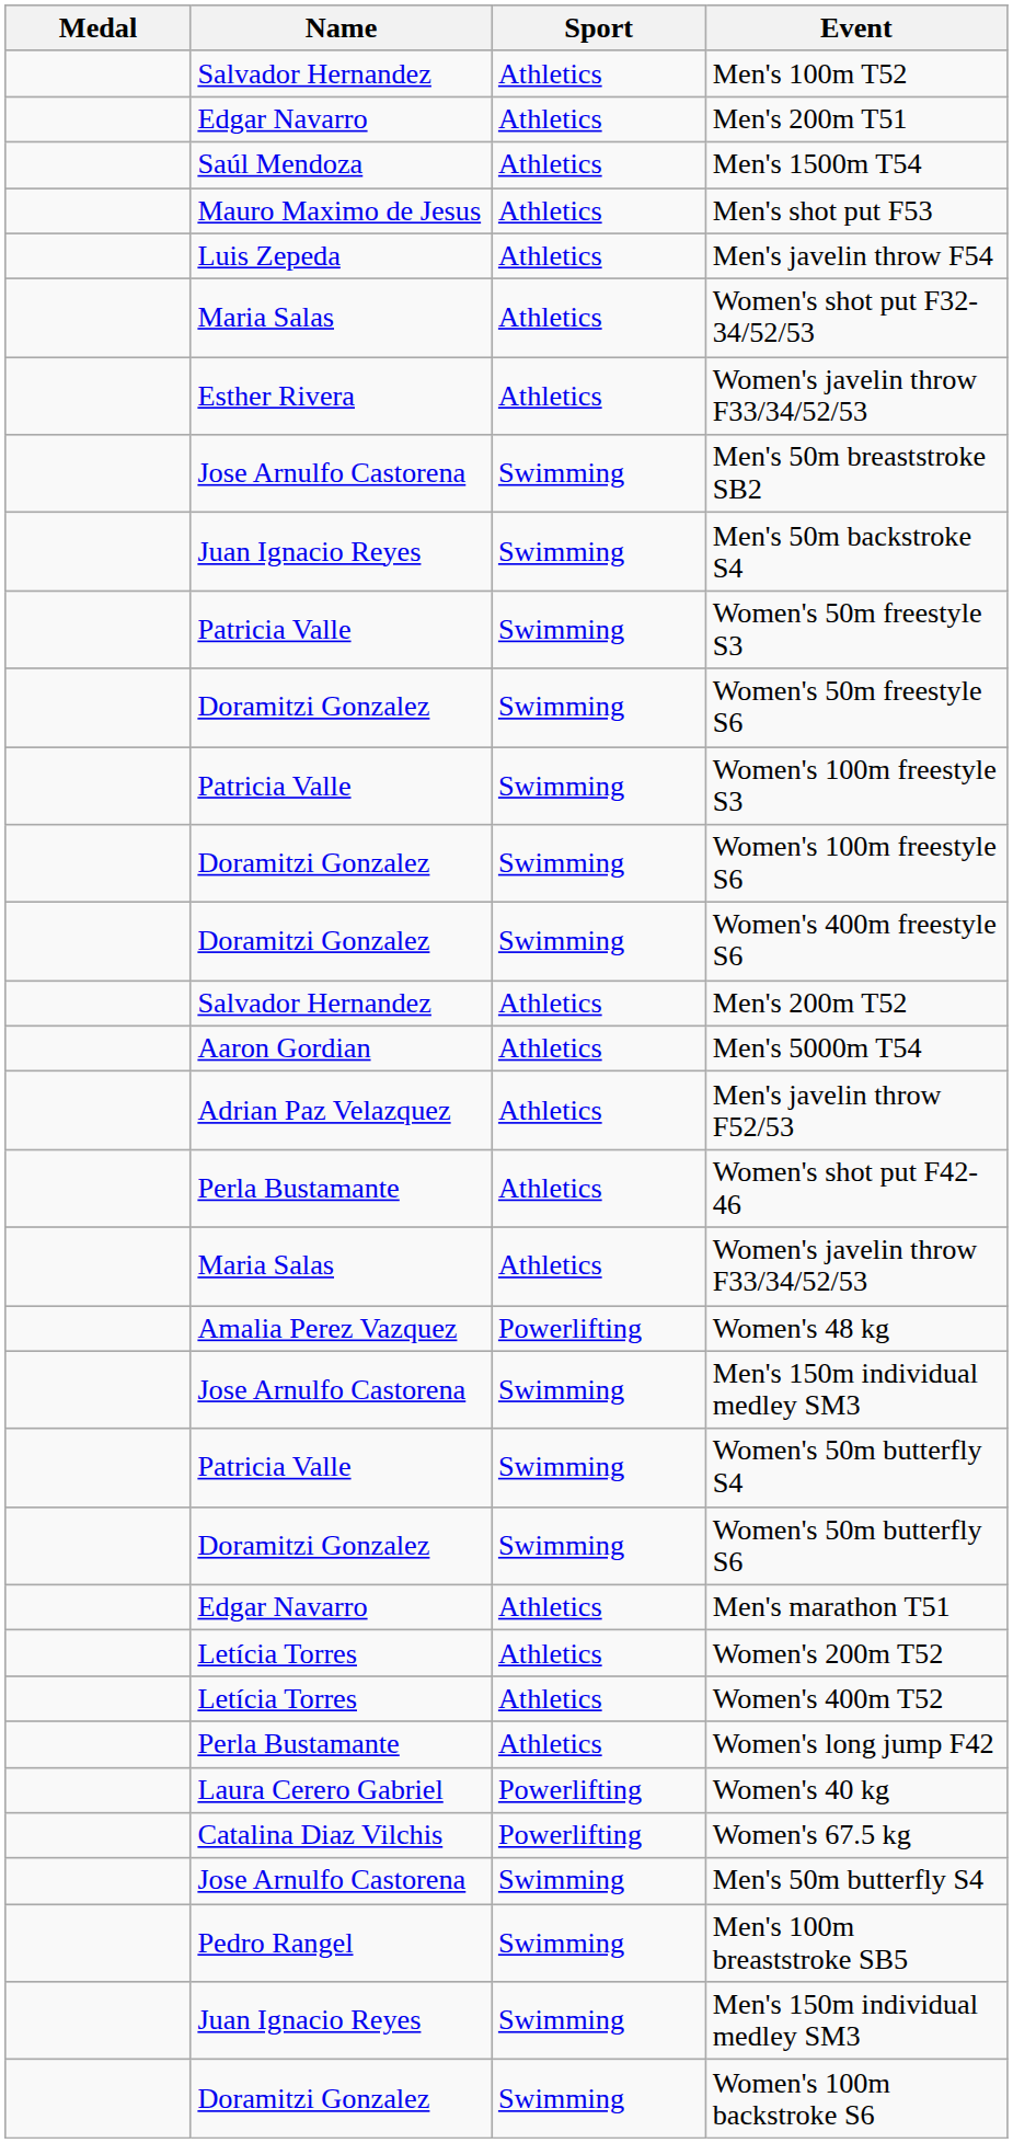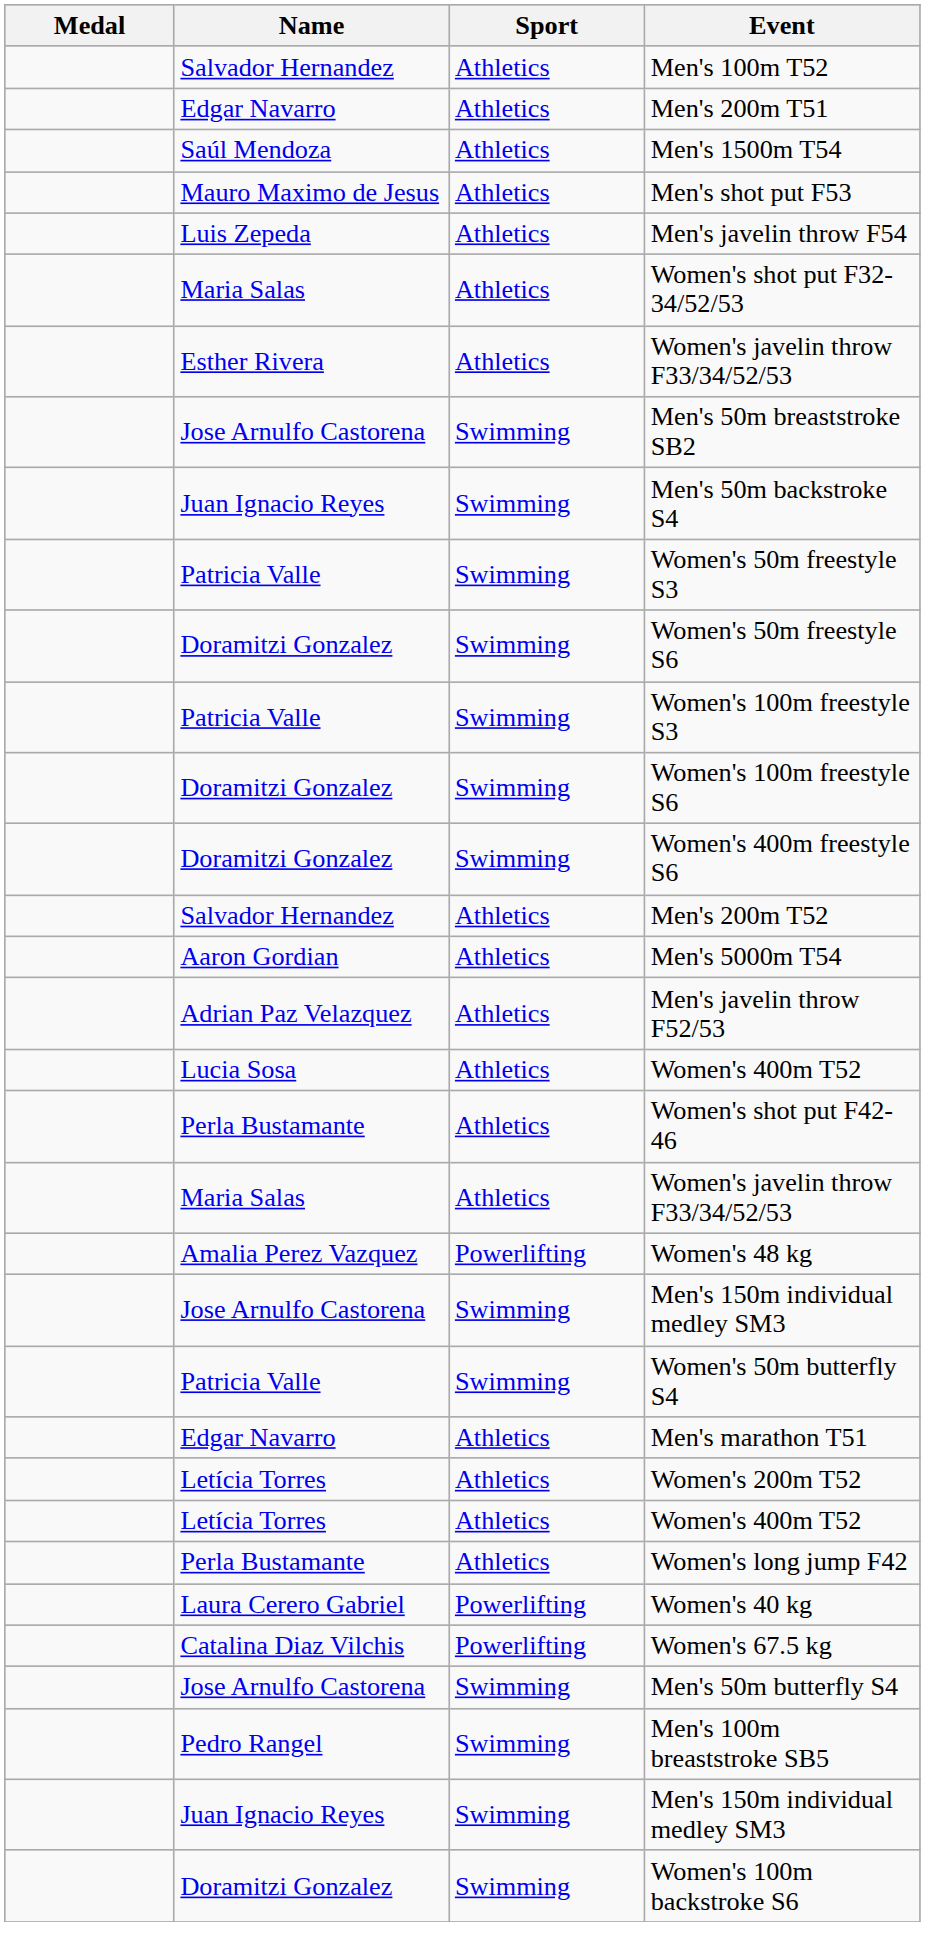 <table class="wikitable">
 <tr>
 <th style="width:6em">Medal</th>
 <th style="width:10em">Name</th>
 <th style="width:7em">Sport</th>
 <th style="width:10em">Event</th>
 </tr>
 <tr>
 <td></td>
 <td><a href='#'>Salvador Hernandez</a></td>
 <td><a href='#'>Athletics</a></td>
 <td>Men's 100m T52</td>
 </tr>
 <tr>
 <td></td>
 <td><a href='#'>Edgar Navarro</a></td>
 <td><a href='#'>Athletics</a></td>
 <td>Men's 200m T51</td>
 </tr>
 <tr>
 <td></td>
 <td><a href='#'>Saúl Mendoza</a></td>
 <td><a href='#'>Athletics</a></td>
 <td>Men's 1500m T54</td>
 </tr>
 <tr>
 <td></td>
 <td><a href='#'>Mauro Maximo de Jesus</a></td>
 <td><a href='#'>Athletics</a></td>
 <td>Men's shot put F53</td>
 </tr>
 <tr>
 <td></td>
 <td><a href='#'>Luis Zepeda</a></td>
 <td><a href='#'>Athletics</a></td>
 <td>Men's javelin throw F54</td>
 </tr>
 <tr>
 <td></td>
 <td><a href='#'>Maria Salas</a></td>
 <td><a href='#'>Athletics</a></td>
 <td>Women's shot put F32-34/52/53</td>
 </tr>
 <tr>
 <td></td>
 <td><a href='#'>Esther Rivera</a></td>
 <td><a href='#'>Athletics</a></td>
 <td>Women's javelin throw F33/34/52/53</td>
 </tr>
 <tr>
 <td></td>
 <td><a href='#'>Jose Arnulfo Castorena</a></td>
 <td><a href='#'>Swimming</a></td>
 <td>Men's 50m breaststroke SB2</td>
 </tr>
 <tr>
 <td></td>
 <td><a href='#'>Juan Ignacio Reyes</a></td>
 <td><a href='#'>Swimming</a></td>
 <td>Men's 50m backstroke S4</td>
 </tr>
 <tr>
 <td></td>
 <td><a href='#'>Patricia Valle</a></td>
 <td><a href='#'>Swimming</a></td>
 <td>Women's 50m freestyle S3</td>
 </tr>
 <tr>
 <td></td>
 <td><a href='#'>Doramitzi Gonzalez</a></td>
 <td><a href='#'>Swimming</a></td>
 <td>Women's 50m freestyle S6</td>
 </tr>
 <tr>
 <td></td>
 <td><a href='#'>Patricia Valle</a></td>
 <td><a href='#'>Swimming</a></td>
 <td>Women's 100m freestyle S3</td>
 </tr>
 <tr>
 <td></td>
 <td><a href='#'>Doramitzi Gonzalez</a></td>
 <td><a href='#'>Swimming</a></td>
 <td>Women's 100m freestyle S6</td>
 </tr>
 <tr>
 <td></td>
 <td><a href='#'>Doramitzi Gonzalez</a></td>
 <td><a href='#'>Swimming</a></td>
 <td>Women's 400m freestyle S6</td>
 </tr>
 <tr>
 <td></td>
 <td><a href='#'>Salvador Hernandez</a></td>
 <td><a href='#'>Athletics</a></td>
 <td>Men's 200m T52</td>
 </tr>
 <tr>
 <td></td>
 <td><a href='#'>Aaron Gordian</a></td>
 <td><a href='#'>Athletics</a></td>
 <td>Men's 5000m T54</td>
 </tr>
 <tr>
 <td></td>
 <td><a href='#'>Adrian Paz Velazquez</a></td>
 <td><a href='#'>Athletics</a></td>
 <td>Men's javelin throw F52/53</td>
 </tr>
 <tr>
 <td></td>
+<td><a href='#'>Lucia Sosa</a></td>
+<td><a href='#'>Athletics</a></td>
+<td>Women's 400m T52</td>
+</tr>
+<tr>
+<td></td>
 <td><a href='#'>Perla Bustamante</a></td>
 <td><a href='#'>Athletics</a></td>
 <td>Women's shot put F42-46</td>
 </tr>
 <tr>
 <td></td>
 <td><a href='#'>Maria Salas</a></td>
 <td><a href='#'>Athletics</a></td>
 <td>Women's javelin throw F33/34/52/53</td>
 </tr>
 <tr>
 <td></td>
 <td><a href='#'>Amalia Perez Vazquez</a></td>
 <td><a href='#'>Powerlifting</a></td>
 <td>Women's 48 kg</td>
 </tr>
 <tr>
 <td></td>
 <td><a href='#'>Jose Arnulfo Castorena</a></td>
 <td><a href='#'>Swimming</a></td>
 <td>Men's 150m individual medley SM3</td>
 </tr>
 <tr>
 <td></td>
 <td><a href='#'>Patricia Valle</a></td>
 <td><a href='#'>Swimming</a></td>
 <td>Women's 50m butterfly S4</td>
-</tr>
-<tr>
-<td></td>
-<td><a href='#'>Doramitzi Gonzalez</a></td>
-<td><a href='#'>Swimming</a></td>
-<td>Women's 50m butterfly S6</td>
 </tr>
 <tr>
 <td></td>
 <td><a href='#'>Edgar Navarro</a></td>
 <td><a href='#'>Athletics</a></td>
 <td>Men's marathon T51</td>
 </tr>
 <tr>
 <td></td>
 <td><a href='#'>Letícia Torres</a></td>
 <td><a href='#'>Athletics</a></td>
 <td>Women's 200m T52</td>
 </tr>
 <tr>
 <td></td>
 <td><a href='#'>Letícia Torres</a></td>
 <td><a href='#'>Athletics</a></td>
 <td>Women's 400m T52</td>
 </tr>
 <tr>
 <td></td>
 <td><a href='#'>Perla Bustamante</a></td>
 <td><a href='#'>Athletics</a></td>
 <td>Women's long jump F42</td>
 </tr>
 <tr>
 <td></td>
 <td><a href='#'>Laura Cerero Gabriel</a></td>
 <td><a href='#'>Powerlifting</a></td>
 <td>Women's 40 kg</td>
 </tr>
 <tr>
 <td></td>
 <td><a href='#'>Catalina Diaz Vilchis</a></td>
 <td><a href='#'>Powerlifting</a></td>
 <td>Women's 67.5 kg</td>
 </tr>
 <tr>
 <td></td>
 <td><a href='#'>Jose Arnulfo Castorena</a></td>
 <td><a href='#'>Swimming</a></td>
 <td>Men's 50m butterfly S4</td>
 </tr>
 <tr>
 <td></td>
 <td><a href='#'>Pedro Rangel</a></td>
 <td><a href='#'>Swimming</a></td>
 <td>Men's 100m breaststroke SB5</td>
 </tr>
 <tr>
 <td></td>
 <td><a href='#'>Juan Ignacio Reyes</a></td>
 <td><a href='#'>Swimming</a></td>
 <td>Men's 150m individual medley SM3</td>
 </tr>
 <tr>
 <td></td>
 <td><a href='#'>Doramitzi Gonzalez</a></td>
 <td><a href='#'>Swimming</a></td>
 <td>Women's 100m backstroke S6</td>
 </tr>
 </table>
